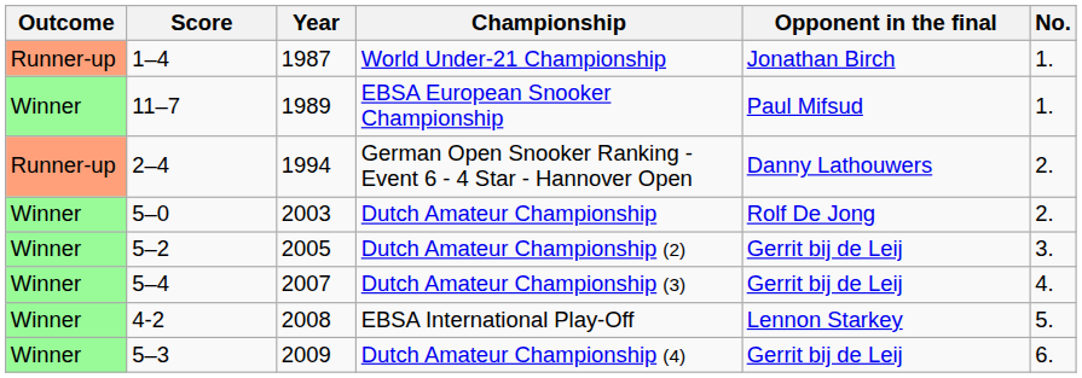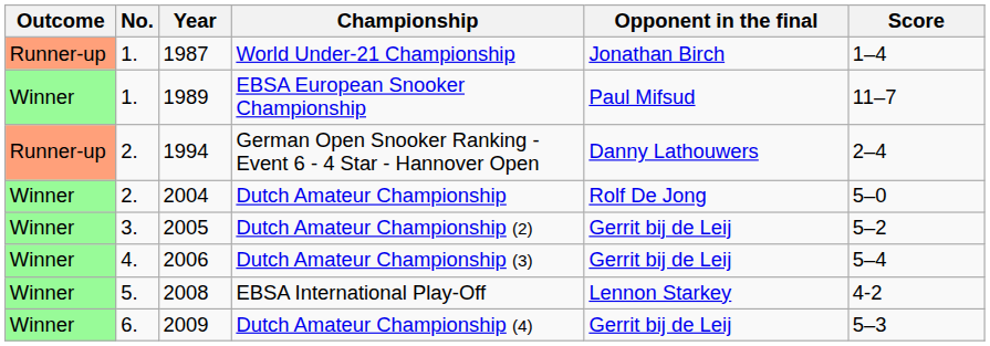 <table class="sortable wikitable">
 <tr>
 <th width="80">Outcome</th>
-<th style="width:100px;">Score</th>
+<th width="20">No.</th>
 <th width="50">Year</th>
 <th style="width:270px;">Championship</th>
 <th style="width:200px;">Opponent in the final</th>
-<th width="20">No.</th>
+<th style="width:100px;">Score</th>
 </tr>
 <tr>
 <td style="background:#ffa07a;">Runner-up</td>
-<td>1–4</td>
+<td>1.</td>
 <td>1987</td>
 <td><a href='#'>World Under-21 Championship</a></td>
 <td> <a href='#'>Jonathan Birch</a></td>
-<td>1.</td>
+<td>1–4</td>
 </tr>
 <tr>
 <td style="background:#98fb98;">Winner</td>
-<td>11–7</td>
+<td>1.</td>
 <td>1989</td>
 <td><a href='#'>EBSA European Snooker Championship</a></td>
 <td> <a href='#'>Paul Mifsud</a></td>
-<td>1.</td>
+<td>11–7</td>
 </tr>
 <tr>
 <td style="background:#ffa07a;">Runner-up</td>
-<td>2–4</td>
+<td>2.</td>
 <td>1994</td>
 <td>German Open Snooker Ranking - Event 6 - 4 Star - Hannover Open</td>
 <td> <a href='#'>Danny Lathouwers</a></td>
-<td>2.</td>
+<td>2–4</td>
 </tr>
 <tr>
 <td style="background:#98fb98;">Winner</td>
-<td>5–0</td>
-<td>2003</td>
+<td>2.</td>
+<td>2004</td>
 <td><a href='#'>Dutch Amateur Championship</a></td>
 <td> <a href='#'>Rolf De Jong</a></td>
-<td>2.</td>
+<td>5–0</td>
 </tr>
 <tr>
 <td style="background:#98fb98;">Winner</td>
-<td>5–2</td>
+<td>3.</td>
 <td>2005</td>
 <td><a href='#'>Dutch Amateur Championship</a> <small>(2)</small></td>
 <td> <a href='#'>Gerrit bij de Leij</a></td>
-<td>3.</td>
+<td>5–2</td>
 </tr>
 <tr>
 <td style="background:#98fb98;">Winner</td>
-<td>5–4</td>
-<td>2007</td>
+<td>4.</td>
+<td>2006</td>
 <td><a href='#'>Dutch Amateur Championship</a> <small>(3)</small></td>
 <td> <a href='#'>Gerrit bij de Leij</a></td>
-<td>4.</td>
+<td>5–4</td>
 </tr>
 <tr>
 <td style="background:#98fb98;">Winner</td>
-<td>4-2</td>
+<td>5.</td>
 <td>2008</td>
 <td>EBSA International Play-Off</td>
 <td> <a href='#'>Lennon Starkey</a></td>
-<td>5.</td>
+<td>4-2</td>
 </tr>
 <tr>
 <td style="background:#98fb98;">Winner</td>
-<td>5–3</td>
+<td>6.</td>
 <td>2009</td>
 <td><a href='#'>Dutch Amateur Championship</a> <small>(4)</small></td>
 <td> <a href='#'>Gerrit bij de Leij</a></td>
-<td>6.</td>
+<td>5–3</td>
 </tr>
 </table>
